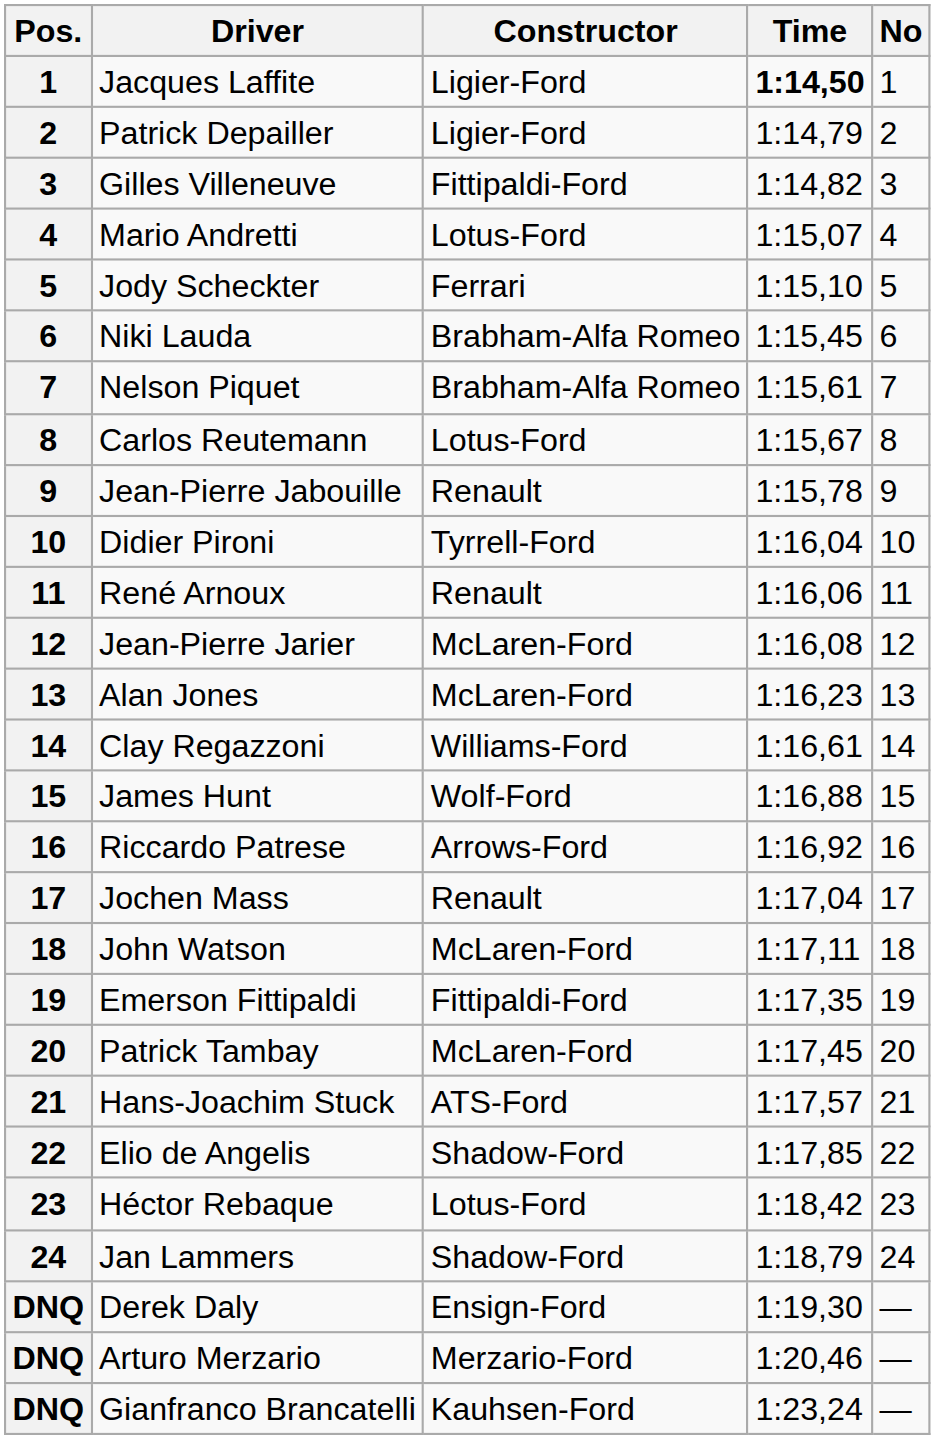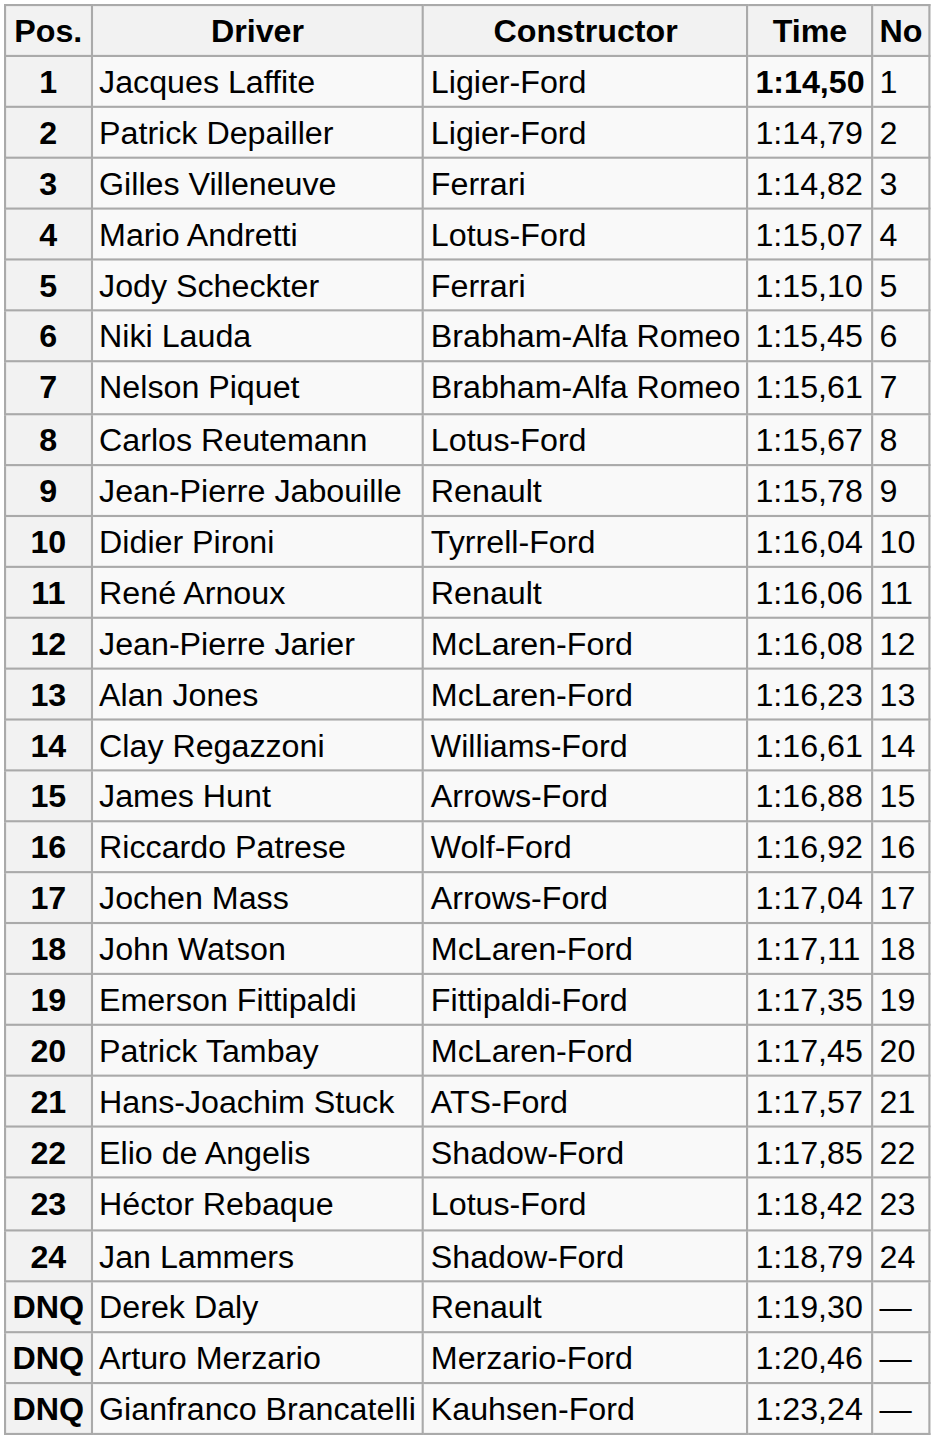 <table class="wikitable sortable" style="font-size:95%;">
 <tr>
 <th>Pos.</th>
 <th>Driver</th>
 <th>Constructor</th>
 <th>Time</th>
 <th>No</th>
 </tr>
 <tr>
 <th>1</th>
 <td>Jacques Laffite</td>
 <td>Ligier-Ford</td>
 <td><strong>1:14,50</strong></td>
 <td>1</td>
 </tr>
 <tr>
 <th>2</th>
 <td>Patrick Depailler</td>
 <td>Ligier-Ford</td>
 <td>1:14,79</td>
 <td>2</td>
 </tr>
 <tr>
 <th>3</th>
 <td>Gilles Villeneuve</td>
-<td>Fittipaldi-Ford</td>
+<td>Ferrari</td>
 <td>1:14,82</td>
 <td>3</td>
 </tr>
 <tr>
 <th>4</th>
 <td>Mario Andretti</td>
 <td>Lotus-Ford</td>
 <td>1:15,07</td>
 <td>4</td>
 </tr>
 <tr>
 <th>5</th>
 <td>Jody Scheckter</td>
 <td>Ferrari</td>
 <td>1:15,10</td>
 <td>5</td>
 </tr>
 <tr>
 <th>6</th>
 <td>Niki Lauda</td>
 <td>Brabham-Alfa Romeo</td>
 <td>1:15,45</td>
 <td>6</td>
 </tr>
 <tr>
 <th>7</th>
 <td>Nelson Piquet</td>
 <td>Brabham-Alfa Romeo</td>
 <td>1:15,61</td>
 <td>7</td>
 </tr>
 <tr>
 <th>8</th>
 <td>Carlos Reutemann</td>
 <td>Lotus-Ford</td>
 <td>1:15,67</td>
 <td>8</td>
 </tr>
 <tr>
 <th>9</th>
 <td>Jean-Pierre Jabouille</td>
 <td>Renault</td>
 <td>1:15,78</td>
 <td>9</td>
 </tr>
 <tr>
 <th>10</th>
 <td>Didier Pironi</td>
 <td>Tyrrell-Ford</td>
 <td>1:16,04</td>
 <td>10</td>
 </tr>
 <tr>
 <th>11</th>
 <td>René Arnoux</td>
 <td>Renault</td>
 <td>1:16,06</td>
 <td>11</td>
 </tr>
 <tr>
 <th>12</th>
 <td>Jean-Pierre Jarier</td>
 <td>McLaren-Ford</td>
 <td>1:16,08</td>
 <td>12</td>
 </tr>
 <tr>
 <th>13</th>
 <td>Alan Jones</td>
 <td>McLaren-Ford</td>
 <td>1:16,23</td>
 <td>13</td>
 </tr>
 <tr>
 <th>14</th>
 <td>Clay Regazzoni</td>
 <td>Williams-Ford</td>
 <td>1:16,61</td>
 <td>14</td>
 </tr>
 <tr>
 <th>15</th>
 <td>James Hunt</td>
-<td>Wolf-Ford</td>
+<td>Arrows-Ford</td>
 <td>1:16,88</td>
 <td>15</td>
 </tr>
 <tr>
 <th>16</th>
 <td>Riccardo Patrese</td>
-<td>Arrows-Ford</td>
+<td>Wolf-Ford</td>
 <td>1:16,92</td>
 <td>16</td>
 </tr>
 <tr>
 <th>17</th>
 <td>Jochen Mass</td>
-<td>Renault</td>
+<td>Arrows-Ford</td>
 <td>1:17,04</td>
 <td>17</td>
 </tr>
 <tr>
 <th>18</th>
 <td>John Watson</td>
 <td>McLaren-Ford</td>
 <td>1:17,11</td>
 <td>18</td>
 </tr>
 <tr>
 <th>19</th>
 <td>Emerson Fittipaldi</td>
 <td>Fittipaldi-Ford</td>
 <td>1:17,35</td>
 <td>19</td>
 </tr>
 <tr>
 <th>20</th>
 <td>Patrick Tambay</td>
 <td>McLaren-Ford</td>
 <td>1:17,45</td>
 <td>20</td>
 </tr>
 <tr>
 <th>21</th>
 <td>Hans-Joachim Stuck</td>
 <td>ATS-Ford</td>
 <td>1:17,57</td>
 <td>21</td>
 </tr>
 <tr>
 <th>22</th>
 <td>Elio de Angelis</td>
 <td>Shadow-Ford</td>
 <td>1:17,85</td>
 <td>22</td>
 </tr>
 <tr>
 <th>23</th>
 <td>Héctor Rebaque</td>
 <td>Lotus-Ford</td>
 <td>1:18,42</td>
 <td>23</td>
 </tr>
 <tr>
 <th>24</th>
 <td>Jan Lammers</td>
 <td>Shadow-Ford</td>
 <td>1:18,79</td>
 <td>24</td>
 </tr>
 <tr>
 <th>DNQ</th>
 <td>Derek Daly</td>
-<td>Ensign-Ford</td>
+<td>Renault</td>
 <td>1:19,30</td>
 <td>—</td>
 </tr>
 <tr>
 <th>DNQ</th>
 <td>Arturo Merzario</td>
 <td>Merzario-Ford</td>
 <td>1:20,46</td>
 <td>—</td>
 </tr>
 <tr>
 <th>DNQ</th>
 <td>Gianfranco Brancatelli</td>
 <td>Kauhsen-Ford</td>
 <td>1:23,24</td>
 <td>—</td>
 </tr>
 </table>
